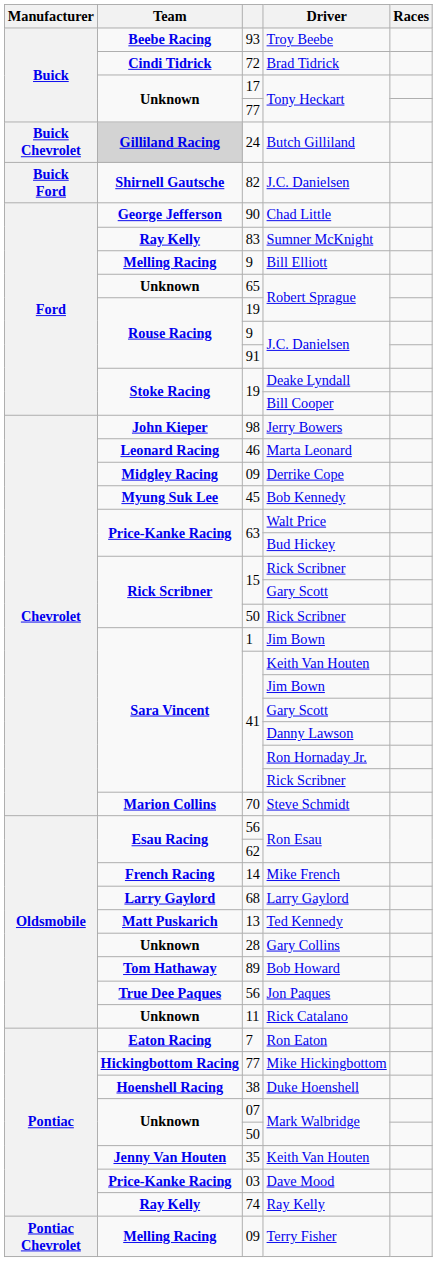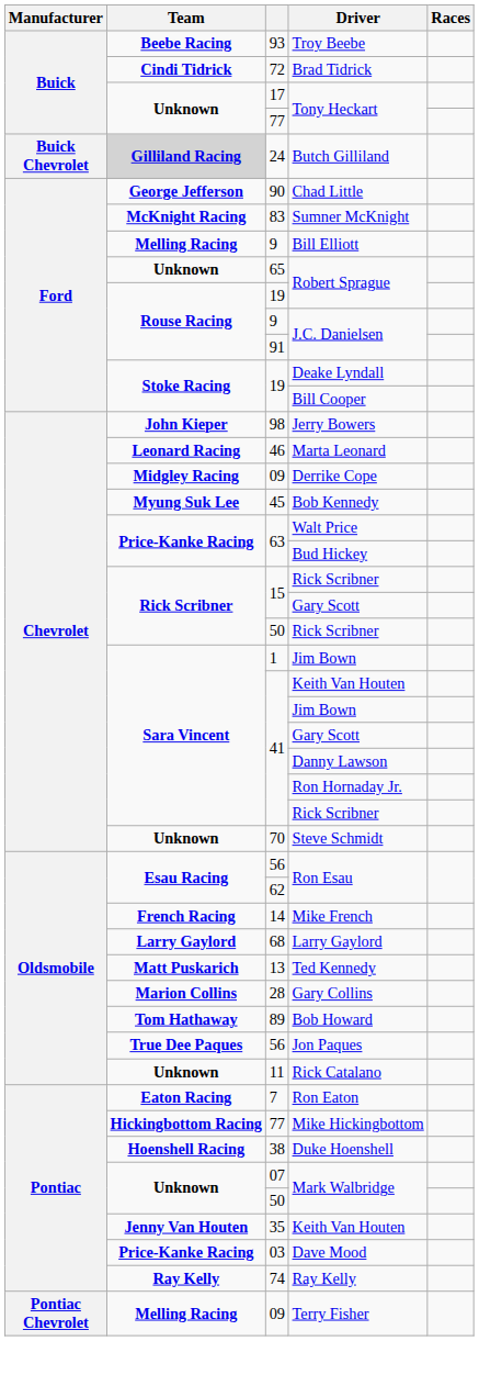 <table class="wikitable" style="font-size: 95%;">
 <tr>
 <th>Manufacturer</th>
 <th>Team</th>
 <th></th>
 <th>Driver</th>
 <th>Races</th>
 </tr>
 <tr>
 <th rowspan="4"><a href='#'>Buick</a></th>
 <td style="text-align:center;"><strong><a href='#'>Beebe Racing</a></strong></td>
 <td>93</td>
 <td><a href='#'>Troy Beebe</a></td>
 <td><small></small></td>
 </tr>
 <tr>
 <td style="text-align:center;"><strong><a href='#'>Cindi Tidrick</a></strong></td>
 <td>72</td>
 <td><a href='#'>Brad Tidrick</a></td>
 <td><small></small></td>
 </tr>
 <tr>
 <td style="text-align:center;" rowspan="2"><strong>Unknown</strong></td>
 <td>17</td>
 <td rowspan="2"><a href='#'>Tony Heckart</a></td>
 <td><small></small></td>
 </tr>
 <tr>
 <td>77</td>
 <td><small></small></td>
 </tr>
 <tr>
 <th><a href='#'>Buick</a> <small></small><br><a href='#'>Chevrolet</a> <small></small></th>
 <td style="background: lightgrey; text-align:center;"><strong><a href='#'>Gilliland Racing</a></strong></td>
 <td>24</td>
 <td><a href='#'>Butch Gilliland</a></td>
 <td><small></small></td>
 </tr>
 <tr>
-<th><a href='#'>Buick</a> <small></small><br><a href='#'>Ford</a> <small></small></th>
-<td style="text-align:center;"><strong><a href='#'>Shirnell Gautsche</a></strong></td>
-<td>82</td>
-<td><a href='#'>J.C. Danielsen</a></td>
-<td><small></small></td>
-</tr>
-<tr>
 <th rowspan="9"><a href='#'>Ford</a></th>
 <td style="text-align:center;"><a href='#'><strong>George Jefferson</strong></a></td>
 <td>90</td>
 <td><a href='#'>Chad Little</a></td>
 <td><small></small></td>
 </tr>
 <tr>
-<td style="text-align:center;"><a href='#'><strong>Ray Kelly</strong></a></td>
+<td style="text-align:center;"><strong><a href='#'>McKnight Racing</a></strong></td>
 <td>83</td>
 <td><a href='#'>Sumner McKnight</a></td>
 <td><small></small></td>
 </tr>
 <tr>
 <td style="text-align:center;"><strong><a href='#'>Melling Racing</a></strong></td>
 <td>9</td>
 <td><a href='#'>Bill Elliott</a></td>
 <td><small></small></td>
 </tr>
 <tr>
 <td style="text-align:center;"><strong>Unknown</strong></td>
 <td>65</td>
 <td rowspan="2"><a href='#'>Robert Sprague</a></td>
 <td><small></small></td>
 </tr>
 <tr>
 <td style="text-align:center;" rowspan="3"><strong><a href='#'>Rouse Racing</a></strong></td>
 <td>19</td>
 <td><small></small></td>
 </tr>
 <tr>
 <td>9</td>
 <td rowspan="2"><a href='#'>J.C. Danielsen</a></td>
 <td><small></small></td>
 </tr>
 <tr>
 <td>91</td>
 <td><small></small></td>
 </tr>
 <tr>
 <td style="text-align:center;" rowspan="2"><strong><a href='#'>Stoke Racing</a></strong></td>
 <td rowspan="2">19</td>
 <td><a href='#'>Deake Lyndall</a></td>
 <td><small></small></td>
 </tr>
 <tr>
 <td><a href='#'>Bill Cooper</a></td>
 <td><small></small></td>
 </tr>
 <tr>
 <th rowspan="17"><a href='#'>Chevrolet</a></th>
 <td style="text-align:center;"><strong><a href='#'>John Kieper</a></strong></td>
 <td>98</td>
 <td><a href='#'>Jerry Bowers</a></td>
 <td><small></small></td>
 </tr>
 <tr>
 <td style="text-align:center;"><strong><a href='#'>Leonard Racing</a></strong></td>
 <td>46</td>
 <td><a href='#'>Marta Leonard</a></td>
 <td><small></small></td>
 </tr>
 <tr>
 <td style="text-align:center;"><strong><a href='#'>Midgley Racing</a></strong></td>
 <td>09</td>
 <td><a href='#'>Derrike Cope</a></td>
 <td><small></small></td>
 </tr>
 <tr>
 <td style="text-align:center;"><strong><a href='#'>Myung Suk Lee</a></strong></td>
 <td>45</td>
 <td><a href='#'>Bob Kennedy</a></td>
 <td><small></small></td>
 </tr>
 <tr>
 <td style="text-align:center;" rowspan="2"><strong><a href='#'>Price-Kanke Racing</a></strong></td>
 <td rowspan="2">63</td>
 <td><a href='#'>Walt Price</a></td>
 <td><small></small></td>
 </tr>
 <tr>
 <td><a href='#'>Bud Hickey</a></td>
 <td><small></small></td>
 </tr>
 <tr>
 <td style="text-align:center;" rowspan="3"><strong><a href='#'>Rick Scribner</a></strong></td>
 <td rowspan="2">15</td>
 <td><a href='#'>Rick Scribner</a></td>
 <td><small></small></td>
 </tr>
 <tr>
 <td><a href='#'>Gary Scott</a></td>
 <td><small></small></td>
 </tr>
 <tr>
 <td>50</td>
 <td><a href='#'>Rick Scribner</a></td>
 <td><small></small></td>
 </tr>
 <tr>
 <td style="text-align:center;" rowspan="7"><strong><a href='#'>Sara Vincent</a></strong></td>
 <td>1</td>
 <td><a href='#'>Jim Bown</a></td>
 <td><small></small></td>
 </tr>
 <tr>
 <td rowspan="6">41</td>
 <td><a href='#'>Keith Van Houten</a></td>
 <td><small></small></td>
 </tr>
 <tr>
 <td><a href='#'>Jim Bown</a></td>
 <td><small></small></td>
 </tr>
 <tr>
 <td><a href='#'>Gary Scott</a></td>
 <td><small></small></td>
 </tr>
 <tr>
 <td><a href='#'>Danny Lawson</a></td>
 <td><small></small></td>
 </tr>
 <tr>
 <td><a href='#'>Ron Hornaday Jr.</a></td>
 <td><small></small></td>
 </tr>
 <tr>
 <td><a href='#'>Rick Scribner</a></td>
 <td><small></small></td>
 </tr>
 <tr>
-<td style="text-align:center;"><strong><a href='#'>Marion Collins</a></strong></td>
+<td style="text-align:center;"><strong>Unknown</strong></td>
 <td>70</td>
 <td><a href='#'>Steve Schmidt</a></td>
 <td><small></small></td>
 </tr>
 <tr>
 <th rowspan="9"><a href='#'>Oldsmobile</a></th>
 <td style="text-align:center;" rowspan="2"><strong><a href='#'>Esau Racing</a></strong></td>
 <td>56 <small></small></td>
 <td rowspan="2"><a href='#'>Ron Esau</a></td>
 <td rowspan="2"><small></small></td>
 </tr>
 <tr>
 <td>62 <small></small></td>
 </tr>
 <tr>
 <td style="text-align:center;"><strong><a href='#'>French Racing</a></strong></td>
 <td>14</td>
 <td><a href='#'>Mike French</a></td>
 <td><small></small></td>
 </tr>
 <tr>
 <td style="text-align:center;"><strong><a href='#'>Larry Gaylord</a></strong></td>
 <td>68</td>
 <td><a href='#'>Larry Gaylord</a></td>
 <td><small></small></td>
 </tr>
 <tr>
 <td style="text-align:center;"><strong><a href='#'>Matt Puskarich</a></strong></td>
 <td>13</td>
 <td><a href='#'>Ted Kennedy</a></td>
 <td><small></small></td>
 </tr>
 <tr>
-<td style="text-align:center;"><strong>Unknown</strong></td>
+<td style="text-align:center;"><strong><a href='#'>Marion Collins</a></strong></td>
 <td>28</td>
 <td><a href='#'>Gary Collins</a></td>
 <td><small></small></td>
 </tr>
 <tr>
 <td style="text-align:center;"><strong><a href='#'>Tom Hathaway</a></strong></td>
 <td>89</td>
 <td><a href='#'>Bob Howard</a></td>
 <td><small></small></td>
 </tr>
 <tr>
 <td style="text-align:center;"><strong><a href='#'>True Dee Paques</a></strong></td>
 <td>56</td>
 <td><a href='#'>Jon Paques</a></td>
 <td><small></small></td>
 </tr>
 <tr>
 <td style="text-align:center;"><strong>Unknown</strong></td>
 <td>11</td>
 <td><a href='#'>Rick Catalano</a></td>
 <td><small></small></td>
 </tr>
 <tr>
 <th rowspan="8"><a href='#'>Pontiac</a></th>
 <td style="text-align:center;"><strong><a href='#'>Eaton Racing</a></strong></td>
 <td>7</td>
 <td><a href='#'>Ron Eaton</a></td>
 <td><small></small></td>
 </tr>
 <tr>
 <td style="text-align:center;"><strong><a href='#'>Hickingbottom Racing</a></strong></td>
 <td>77</td>
 <td><a href='#'>Mike Hickingbottom</a></td>
 <td><small></small></td>
 </tr>
 <tr>
 <td style="text-align:center;"><strong><a href='#'>Hoenshell Racing</a></strong></td>
 <td>38</td>
 <td><a href='#'>Duke Hoenshell</a></td>
 <td><small></small></td>
 </tr>
 <tr>
 <td style="text-align:center;" rowspan="2"><strong>Unknown</strong></td>
 <td>07</td>
 <td rowspan="2"><a href='#'>Mark Walbridge</a></td>
 <td><small></small></td>
 </tr>
 <tr>
 <td>50</td>
 <td><small></small></td>
 </tr>
 <tr>
 <td style="text-align:center;"><strong><a href='#'>Jenny Van Houten</a></strong></td>
 <td>35</td>
 <td><a href='#'>Keith Van Houten</a></td>
 <td><small></small></td>
 </tr>
 <tr>
 <td style="text-align:center;"><strong><a href='#'>Price-Kanke Racing</a></strong></td>
 <td>03</td>
 <td><a href='#'>Dave Mood</a></td>
 <td><small></small></td>
 </tr>
 <tr>
 <td style="text-align:center;"><a href='#'><strong>Ray Kelly</strong></a></td>
 <td>74</td>
 <td><a href='#'>Ray Kelly</a></td>
 <td><small></small></td>
 </tr>
 <tr>
 <th><a href='#'>Pontiac</a> <small></small><br><a href='#'>Chevrolet</a> <small></small></th>
 <td style="text-align:center;"><strong><a href='#'>Melling Racing</a></strong></td>
 <td>09</td>
 <td><a href='#'>Terry Fisher</a></td>
 <td><small></small></td>
 </tr>
 </table>
